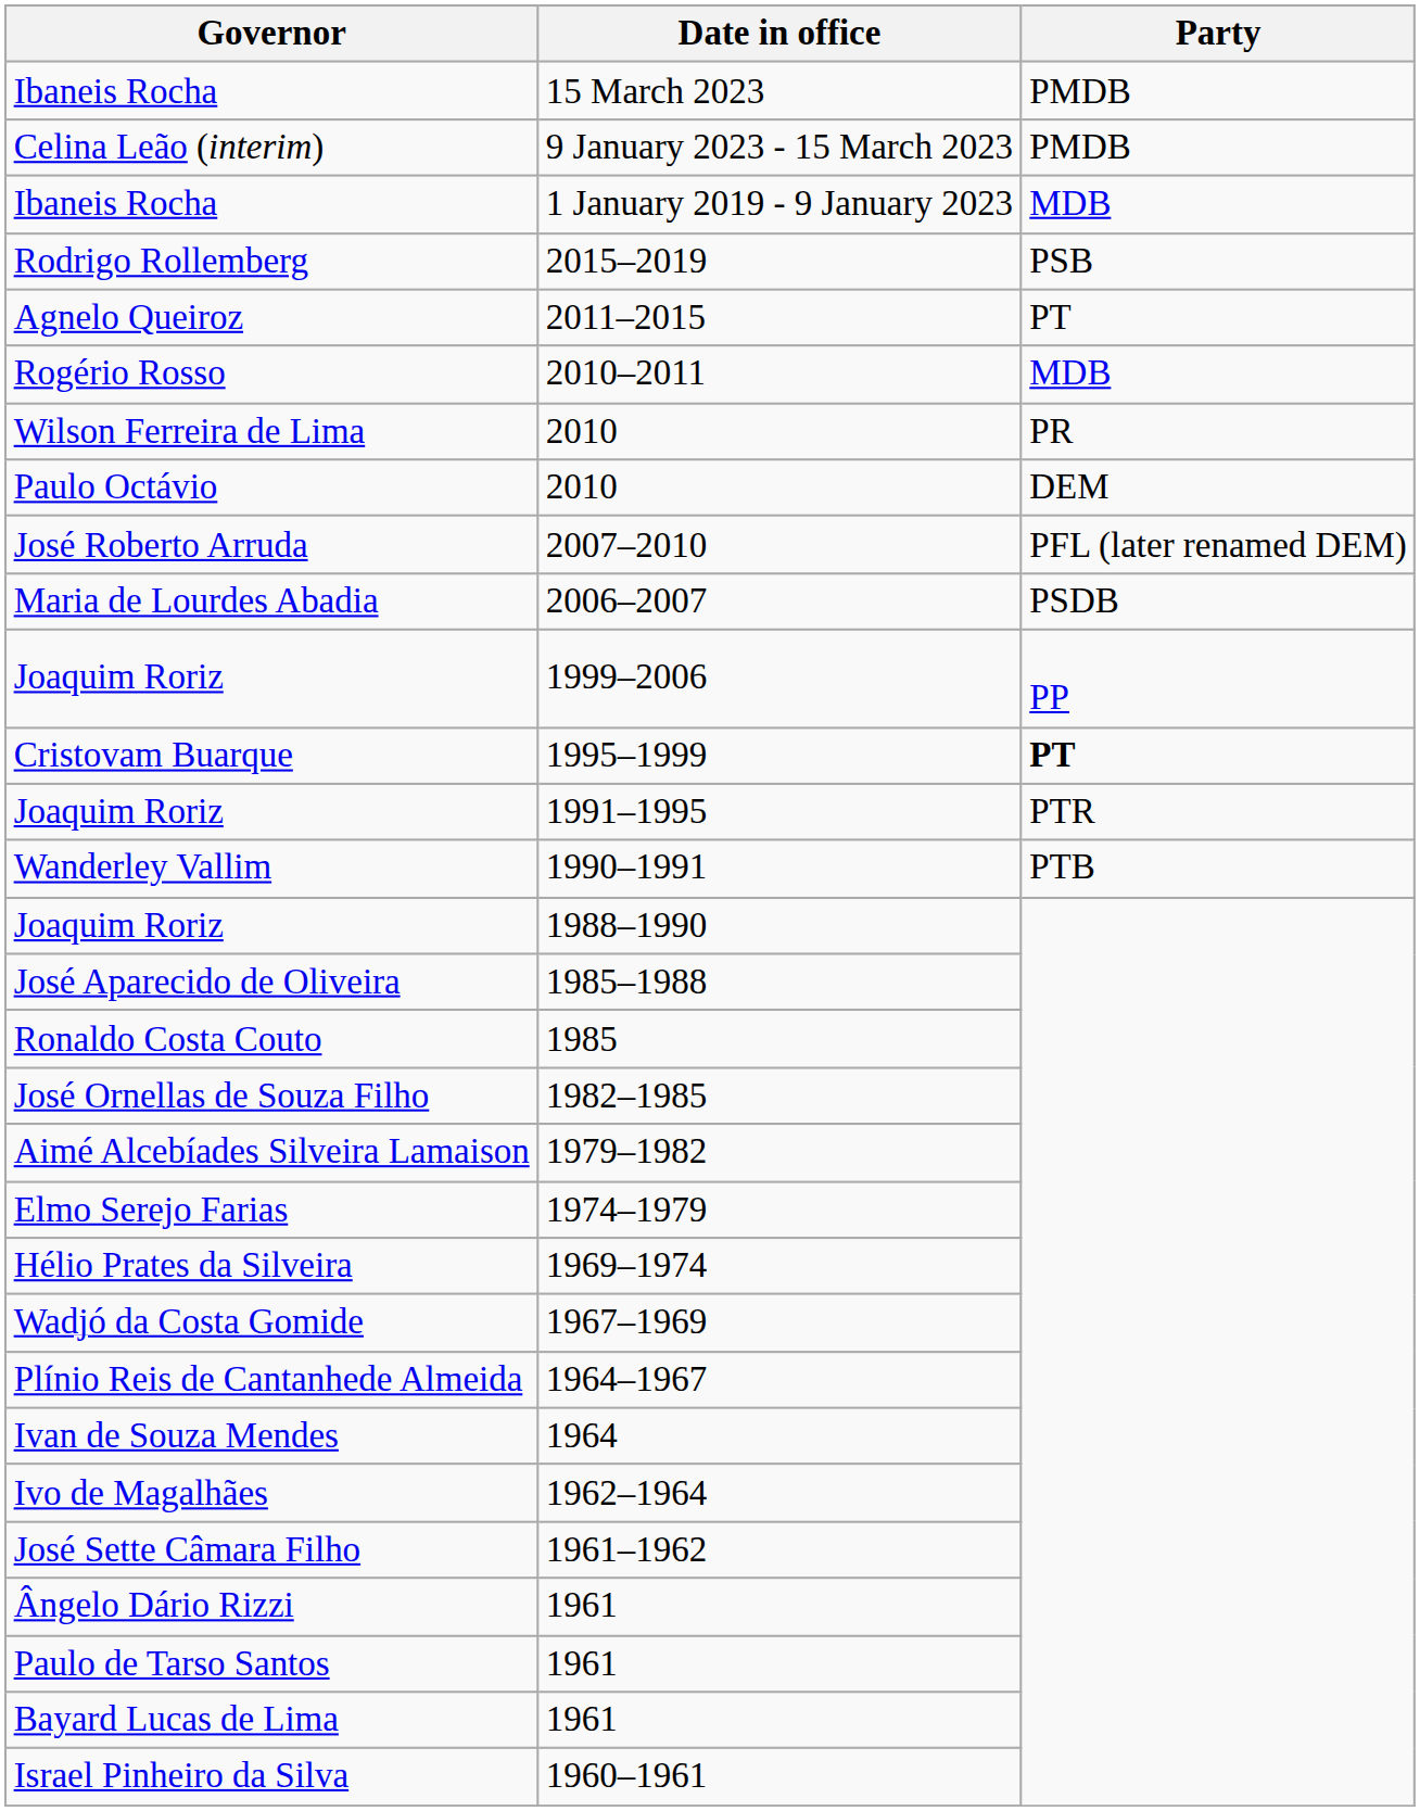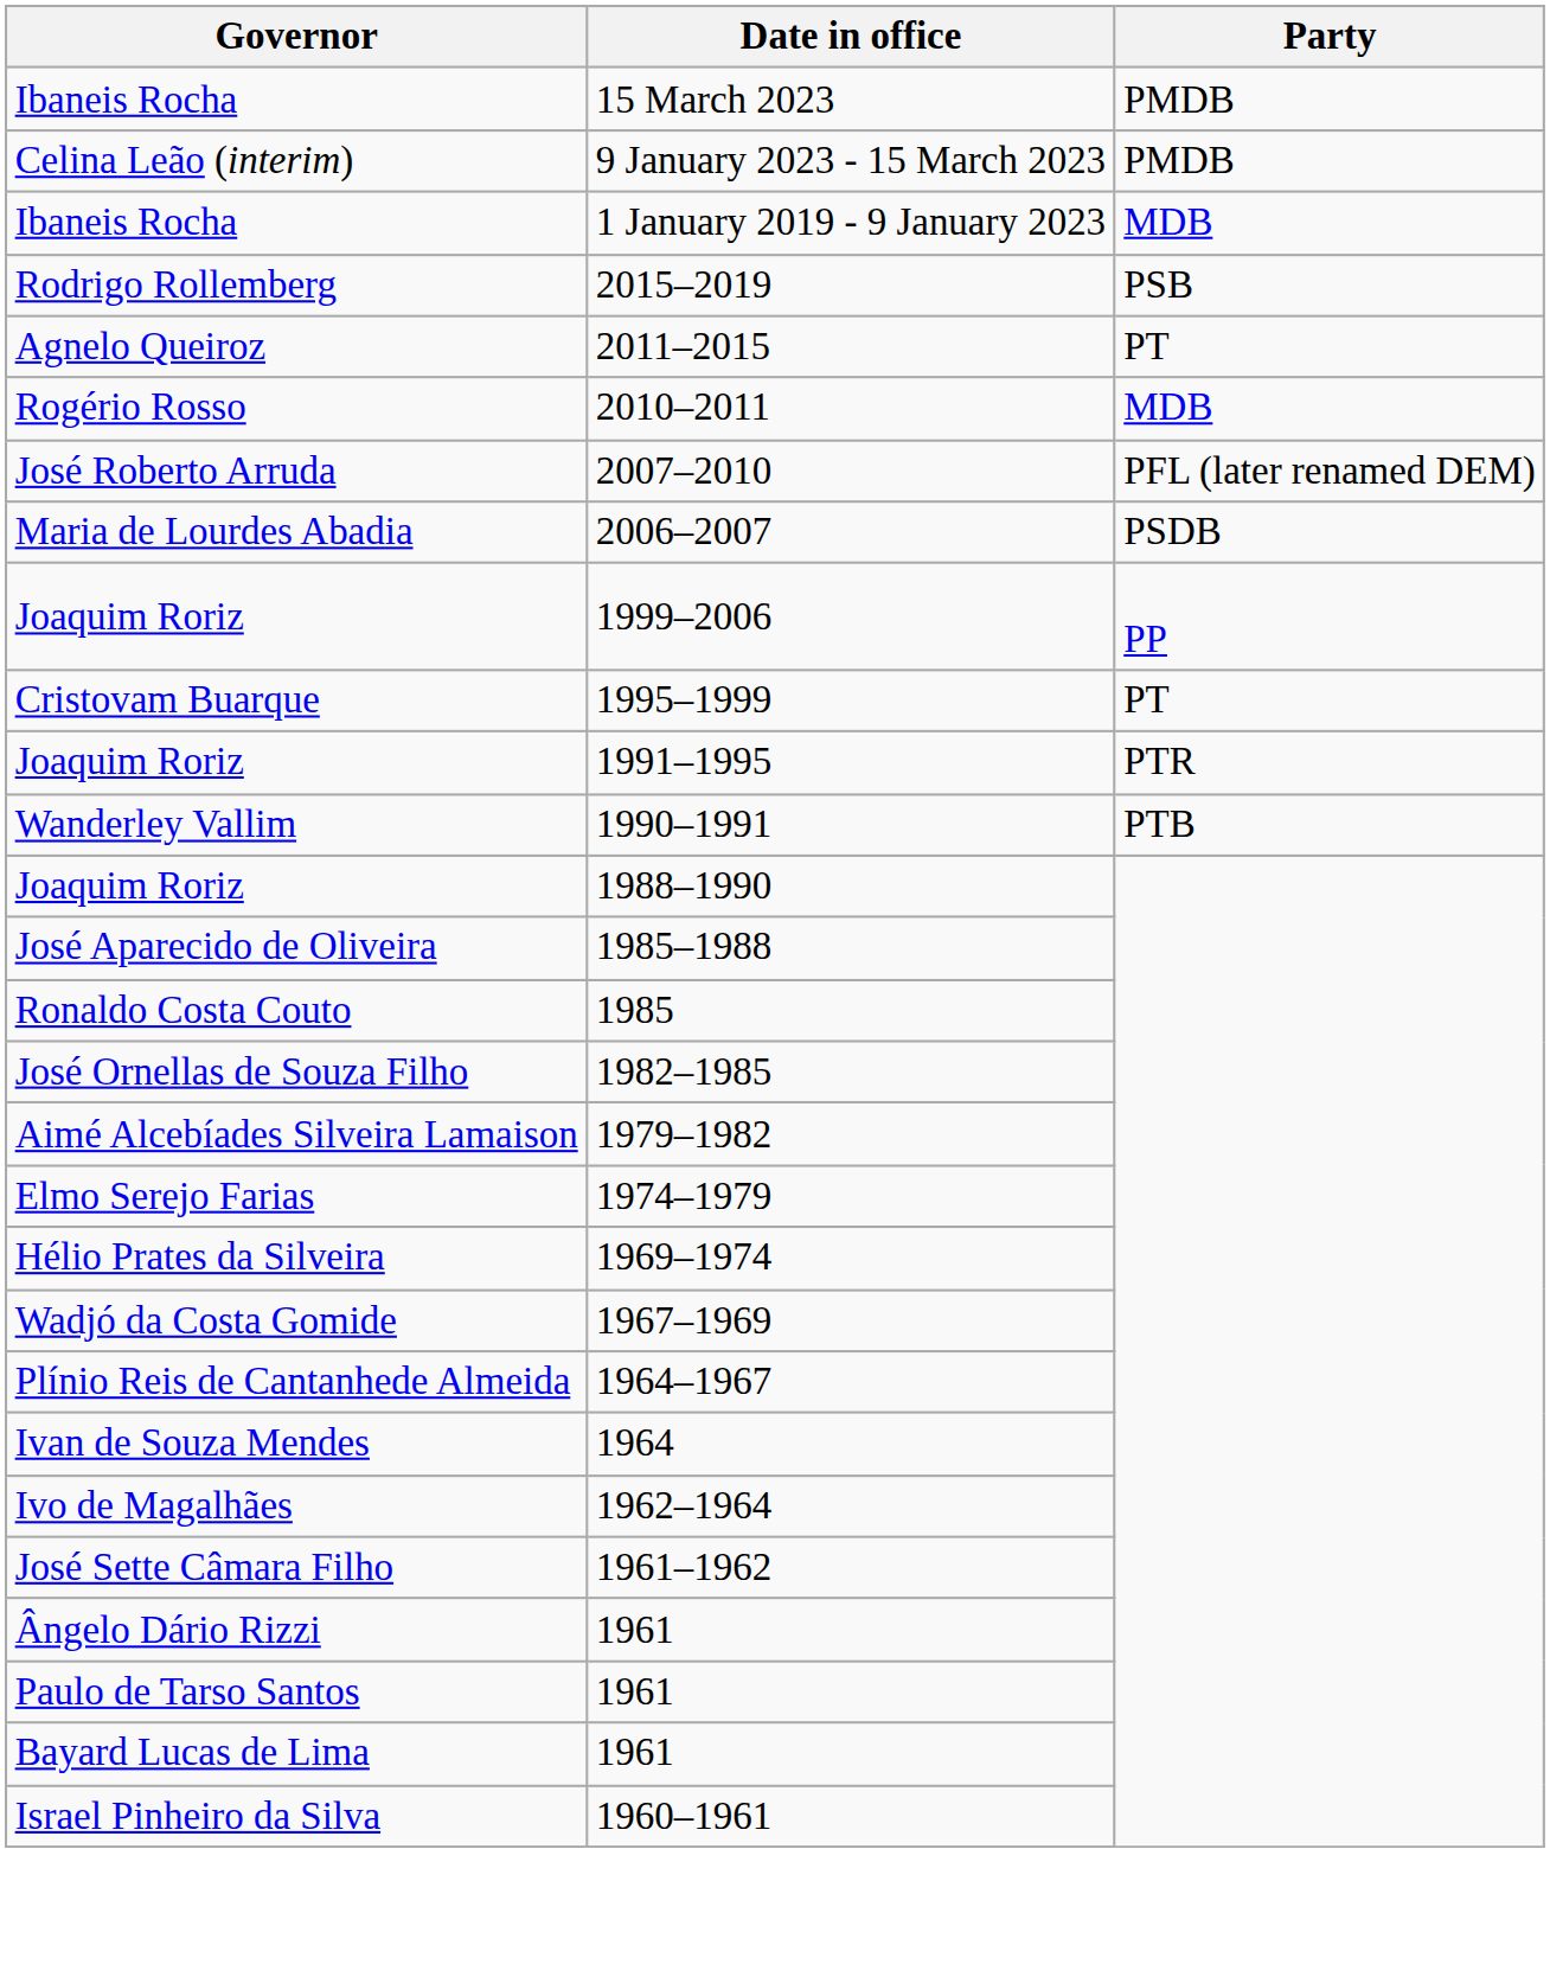 <table class="wikitable">
 <tr>
 <th>Governor</th>
 <th>Date in office</th>
 <th>Party</th>
 </tr>
 <tr>
 <td><a href='#'>Ibaneis Rocha</a></td>
 <td>15 March 2023</td>
 <td>PMDB</td>
 </tr>
 <tr>
 <td><a href='#'>Celina Leão</a> (<em>interim</em>)</td>
 <td>9 January 2023 - 15 March 2023</td>
 <td>PMDB</td>
 </tr>
 <tr>
 <td><a href='#'>Ibaneis Rocha</a></td>
 <td>1 January 2019 - 9 January 2023</td>
 <td><a href='#'>MDB</a></td>
 </tr>
 <tr>
 <td><a href='#'>Rodrigo Rollemberg</a></td>
 <td>2015–2019</td>
 <td>PSB</td>
 </tr>
 <tr>
 <td><a href='#'>Agnelo Queiroz</a></td>
 <td>2011–2015</td>
 <td>PT</td>
 </tr>
 <tr>
 <td><a href='#'>Rogério Rosso</a></td>
 <td>2010–2011</td>
 <td><a href='#'>MDB</a></td>
 </tr>
 <tr>
-<td><a href='#'>Wilson Ferreira de Lima</a></td>
-<td>2010</td>
-<td>PR</td>
-</tr>
-<tr>
-<td><a href='#'>Paulo Octávio</a></td>
-<td>2010</td>
-<td>DEM</td>
-</tr>
-<tr>
 <td><a href='#'>José Roberto Arruda</a></td>
 <td>2007–2010</td>
 <td>PFL (later renamed DEM)</td>
 </tr>
 <tr>
 <td><a href='#'>Maria de Lourdes Abadia</a></td>
 <td>2006–2007</td>
 <td>PSDB</td>
 </tr>
 <tr>
 <td><a href='#'>Joaquim Roriz</a></td>
 <td>1999–2006</td>
 <td><br><a href='#'>PP</a></td>
 </tr>
 <tr>
 <td><a href='#'>Cristovam Buarque</a></td>
 <td>1995–1999</td>
-<td><strong>PT</strong></td>
+<td>PT</td>
 </tr>
 <tr>
 <td><a href='#'>Joaquim Roriz</a></td>
 <td>1991–1995</td>
 <td>PTR</td>
 </tr>
 <tr>
 <td><a href='#'>Wanderley Vallim</a></td>
 <td>1990–1991</td>
 <td>PTB</td>
 </tr>
 <tr>
 <td><a href='#'>Joaquim Roriz</a></td>
 <td>1988–1990</td>
 </tr>
 <tr>
 <td><a href='#'>José Aparecido de Oliveira</a></td>
 <td>1985–1988</td>
 </tr>
 <tr>
 <td><a href='#'>Ronaldo Costa Couto</a></td>
 <td>1985</td>
 </tr>
 <tr>
 <td><a href='#'>José Ornellas de Souza Filho</a></td>
 <td>1982–1985</td>
 </tr>
 <tr>
 <td><a href='#'>Aimé Alcebíades Silveira Lamaison</a></td>
 <td>1979–1982</td>
 </tr>
 <tr>
 <td><a href='#'>Elmo Serejo Farias</a></td>
 <td>1974–1979</td>
 </tr>
 <tr>
 <td><a href='#'>Hélio Prates da Silveira</a></td>
 <td>1969–1974</td>
 </tr>
 <tr>
 <td><a href='#'>Wadjó da Costa Gomide</a></td>
 <td>1967–1969</td>
 </tr>
 <tr>
 <td><a href='#'>Plínio Reis de Cantanhede Almeida</a></td>
 <td>1964–1967</td>
 </tr>
 <tr>
 <td><a href='#'>Ivan de Souza Mendes</a></td>
 <td>1964</td>
 </tr>
 <tr>
 <td><a href='#'>Ivo de Magalhães</a></td>
 <td>1962–1964</td>
 </tr>
 <tr>
 <td><a href='#'>José Sette Câmara Filho</a></td>
 <td>1961–1962</td>
 </tr>
 <tr>
 <td><a href='#'>Ângelo Dário Rizzi</a></td>
 <td>1961</td>
 </tr>
 <tr>
 <td><a href='#'>Paulo de Tarso Santos</a></td>
 <td>1961</td>
 </tr>
 <tr>
 <td><a href='#'>Bayard Lucas de Lima</a></td>
 <td>1961</td>
 </tr>
 <tr>
 <td><a href='#'>Israel Pinheiro da Silva</a></td>
 <td>1960–1961</td>
 </tr>
 <tr>
 </tr>
 </table>
